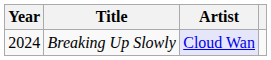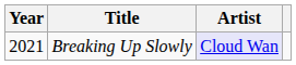 <table class="wikitable">
 <tr>
 <th>Year</th>
 <th>Title</th>
 <th>Artist</th>
 <th scope="col"></th>
 </tr>
 <tr>
-<td>2024</td>
+<td>2021</td>
 <td><em>Breaking Up Slowly</em></td>
 <td style="background: lavender;"><a href='#'>Cloud Wan</a></td>
 <td></td>
 </tr>
 <tr>
 </tr>
 </table>
